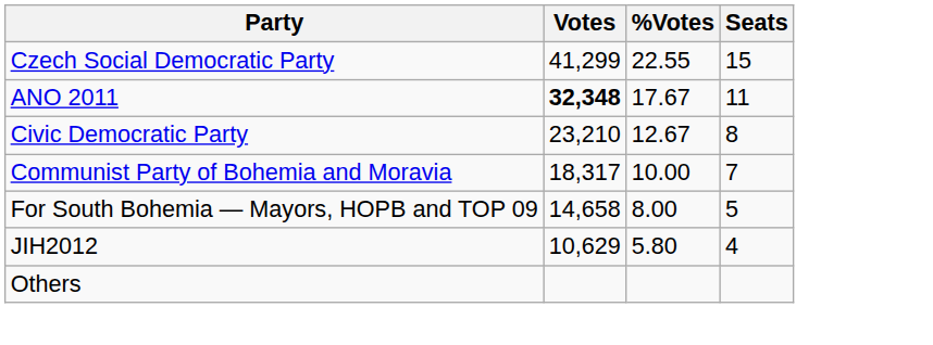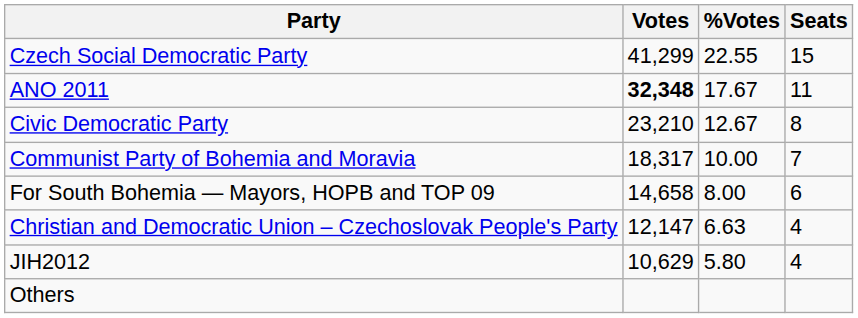 <table class="wikitable">
 <tr>
 <th>Party</th>
 <th>Votes</th>
 <th>%Votes</th>
 <th>Seats</th>
 </tr>
 <tr>
 <td><a href='#'>Czech Social Democratic Party</a></td>
 <td>41,299</td>
 <td>22.55</td>
 <td>15</td>
 </tr>
 <tr>
 <td><a href='#'>ANO 2011</a></td>
 <td><strong>32,348</strong></td>
 <td>17.67</td>
 <td>11</td>
 </tr>
 <tr>
 <td><a href='#'>Civic Democratic Party</a></td>
 <td>23,210</td>
 <td>12.67</td>
 <td>8</td>
 </tr>
 <tr>
 <td><a href='#'>Communist Party of Bohemia and Moravia</a></td>
 <td>18,317</td>
 <td>10.00</td>
 <td>7</td>
 </tr>
 <tr>
 <td>For South Bohemia — Mayors, HOPB and TOP 09</td>
 <td>14,658</td>
 <td>8.00</td>
-<td>5</td>
+<td>6</td>
+</tr>
+<tr>
+<td><a href='#'>Christian and Democratic Union&nbsp;– Czechoslovak People's Party</a></td>
+<td>12,147</td>
+<td>6.63</td>
+<td>4</td>
 </tr>
 <tr>
 <td>JIH2012</td>
 <td>10,629</td>
 <td>5.80</td>
 <td>4</td>
 </tr>
 <tr>
 <td>Others</td>
 <td></td>
 <td></td>
 <td></td>
 </tr>
 </table>
